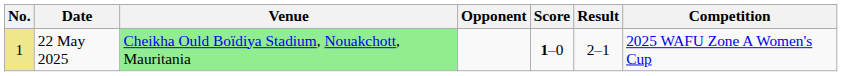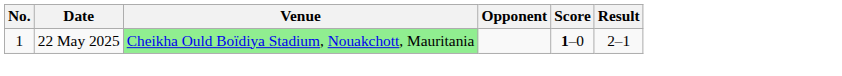 <table class="wikitable sortable">
 <tr>
 <th scope="col">No.</th>
 <th scope="col">Date</th>
 <th scope="col">Venue</th>
 <th scope="col">Opponent</th>
 <th scope="col">Score</th>
 <th scope="col">Result</th>
-<th scope="col">Competition</th>
 </tr>
 <tr>
-<td align="center" style="background: khaki;">1</td>
+<td align="center">1</td>
 <td>22 May 2025</td>
 <td style="background: lightgreen;"><a href='#'>Cheikha Ould Boïdiya Stadium</a>, <a href='#'>Nouakchott</a>, Mauritania</td>
 <td></td>
 <td align="center"><strong>1</strong>–0</td>
 <td style="text-align:center">2–1</td>
-<td><a href='#'>2025 WAFU Zone A Women's Cup</a></td>
 </tr>
 </table>
